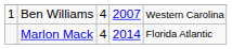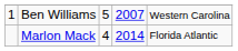 <table class="wikitable">
 <tr>
 </tr>
 <tr>
 <td>1</td>
 <td>Ben Williams</td>
-<td>4</td>
+<td>5</td>
 <td><a href='#'>2007</a></td>
 <td style="font-size:80%;">Western Carolina</td>
 </tr>
 <tr>
 <td></td>
 <td><a href='#'>Marlon Mack</a></td>
 <td>4</td>
 <td><a href='#'>2014</a></td>
 <td style="font-size:80%;">Florida Atlantic</td>
 </tr>
 </table>
